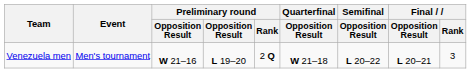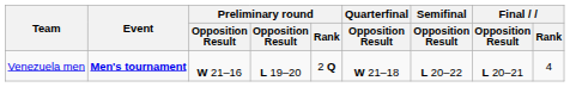 <table class=wikitable style=font-size:90%;text-align:center>
 <tr>
 <th rowspan=2>Team</th>
 <th rowspan=2>Event</th>
 <th colspan=3>Preliminary round</th>
 <th>Quarterfinal</th>
 <th>Semifinal</th>
 <th colspan=2>Final /  / </th>
 </tr>
 <tr style=font-size:95%>
 <th>Opposition<br>Result</th>
 <th>Opposition<br>Result</th>
 <th>Rank</th>
 <th>Opposition<br>Result</th>
 <th>Opposition<br>Result</th>
 <th>Opposition<br>Result</th>
 <th>Rank</th>
 </tr>
 <tr>
 <td align=left><a href='#'>Venezuela men</a></td>
-<td align=left><a href='#'>Men's tournament</a></td>
+<td align=left><strong><a href='#'>Men's tournament</a></strong></td>
 <td><br> <strong>W</strong> 21–16</td>
 <td><br> <strong>L</strong> 19–20</td>
 <td>2 <strong>Q</strong></td>
 <td><br>  <strong>W</strong> 21–18</td>
 <td><br> <strong>L</strong> 20–22</td>
 <td><br> <strong>L</strong> 20–21</td>
-<td>3</td>
+<td>4</td>
 </tr>
 </table>
